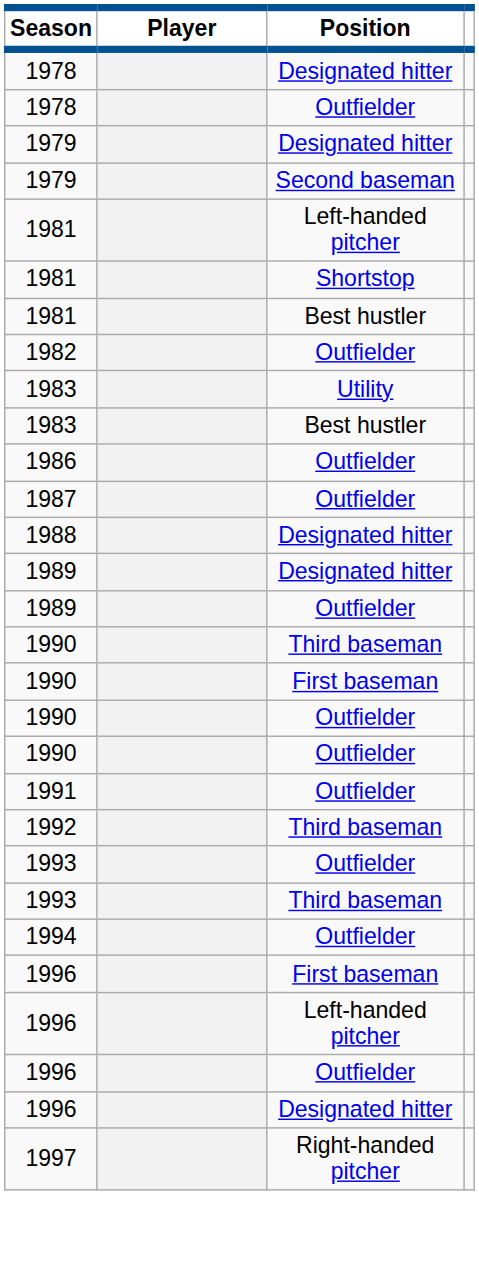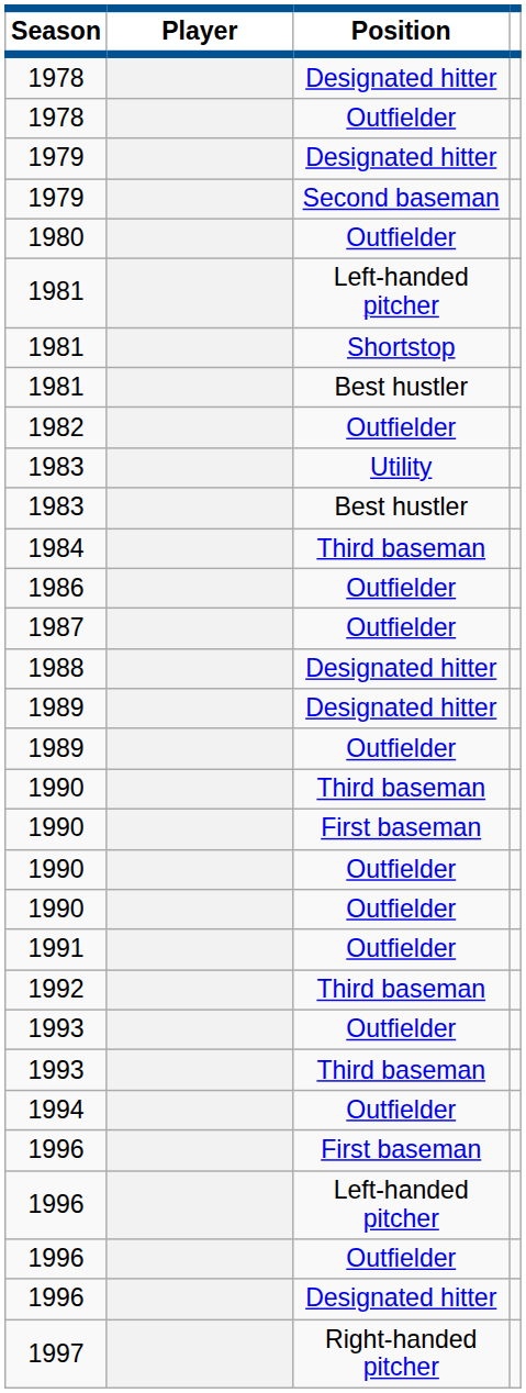 <table class="wikitable sortable plainrowheaders" style="text-align:center">
 <tr>
 <th scope="col" style="background-color:#ffffff; border-top:#025291 5px solid; border-bottom:#025291 5px solid">Season</th>
 <th width="110px" scope="col" style="background-color:#ffffff; border-top:#025291 5px solid; border-bottom:#025291 5px solid">Player</th>
 <th width="130px" scope="col" style="background-color:#ffffff; border-top:#025291 5px solid; border-bottom:#025291 5px solid">Position</th>
 <th class="unsortable" scope="col" style="background-color:#ffffff; border-top:#025291 5px solid; border-bottom:#025291 5px solid"></th>
 </tr>
 <tr>
 <td>1978</td>
 <th scope="row" style="text-align:center"></th>
 <td><a href='#'>Designated hitter</a></td>
 <td></td>
 </tr>
 <tr>
 <td>1978</td>
 <th scope="row" style="text-align:center"></th>
 <td><a href='#'>Outfielder</a></td>
 <td></td>
 </tr>
 <tr>
 <td>1979</td>
 <th scope="row" style="text-align:center"></th>
 <td><a href='#'>Designated hitter</a></td>
 <td></td>
 </tr>
 <tr>
 <td>1979</td>
 <th scope="row" style="text-align:center"></th>
 <td><a href='#'>Second baseman</a></td>
+<td></td>
+</tr>
+<tr>
+<td>1980</td>
+<th scope="row" style="text-align:center"></th>
+<td><a href='#'>Outfielder</a></td>
 <td></td>
 </tr>
 <tr>
 <td>1981</td>
 <th scope="row" style="text-align:center"></th>
 <td>Left-handed <a href='#'>pitcher</a></td>
 <td></td>
 </tr>
 <tr>
 <td>1981</td>
 <th scope="row" style="text-align:center"></th>
 <td><a href='#'>Shortstop</a></td>
 <td></td>
 </tr>
 <tr>
 <td>1981</td>
 <th scope="row" style="text-align:center"></th>
 <td>Best hustler</td>
 <td></td>
 </tr>
 <tr>
 <td>1982</td>
 <th scope="row" style="text-align:center"></th>
 <td><a href='#'>Outfielder</a></td>
 <td></td>
 </tr>
 <tr>
 <td>1983</td>
 <th scope="row" style="text-align:center"></th>
 <td><a href='#'>Utility</a></td>
 <td></td>
 </tr>
 <tr>
 <td>1983</td>
 <th scope="row" style="text-align:center"></th>
 <td>Best hustler</td>
+<td></td>
+</tr>
+<tr>
+<td>1984</td>
+<th scope="row" style="text-align:center"></th>
+<td><a href='#'>Third baseman</a></td>
 <td></td>
 </tr>
 <tr>
 <td>1986</td>
 <th scope="row" style="text-align:center"></th>
 <td><a href='#'>Outfielder</a></td>
 <td></td>
 </tr>
 <tr>
 <td>1987</td>
 <th scope="row" style="text-align:center"></th>
 <td><a href='#'>Outfielder</a></td>
 <td></td>
 </tr>
 <tr>
 <td>1988</td>
 <th scope="row" style="text-align:center"></th>
 <td><a href='#'>Designated hitter</a></td>
 <td></td>
 </tr>
 <tr>
 <td>1989</td>
 <th scope="row" style="text-align:center"></th>
 <td><a href='#'>Designated hitter</a></td>
 <td></td>
 </tr>
 <tr>
 <td>1989</td>
 <th scope="row" style="text-align:center"></th>
 <td><a href='#'>Outfielder</a></td>
 <td></td>
 </tr>
 <tr>
 <td>1990</td>
 <th scope="row" style="text-align:center"></th>
 <td><a href='#'>Third baseman</a></td>
 <td></td>
 </tr>
 <tr>
 <td>1990</td>
 <th scope="row" style="text-align:center"></th>
 <td><a href='#'>First baseman</a></td>
 <td></td>
 </tr>
 <tr>
 <td>1990</td>
 <th scope="row" style="text-align:center"></th>
 <td><a href='#'>Outfielder</a></td>
 <td></td>
 </tr>
 <tr>
 <td>1990</td>
 <th scope="row" style="text-align:center"></th>
 <td><a href='#'>Outfielder</a></td>
 <td></td>
 </tr>
 <tr>
 <td>1991</td>
 <th scope="row" style="text-align:center"></th>
 <td><a href='#'>Outfielder</a></td>
 <td></td>
 </tr>
 <tr>
 <td>1992</td>
 <th scope="row" style="text-align:center"></th>
 <td><a href='#'>Third baseman</a></td>
 <td></td>
 </tr>
 <tr>
 <td>1993</td>
 <th scope="row" style="text-align:center"></th>
 <td><a href='#'>Outfielder</a></td>
 <td></td>
 </tr>
 <tr>
 <td>1993</td>
 <th scope="row" style="text-align:center"></th>
 <td><a href='#'>Third baseman</a></td>
 <td></td>
 </tr>
 <tr>
 <td>1994</td>
 <th scope="row" style="text-align:center"></th>
 <td><a href='#'>Outfielder</a></td>
 <td></td>
 </tr>
 <tr>
 <td>1996</td>
 <th scope="row" style="text-align:center"></th>
 <td><a href='#'>First baseman</a></td>
 <td></td>
 </tr>
 <tr>
 <td>1996</td>
 <th scope="row" style="text-align:center"></th>
 <td>Left-handed <a href='#'>pitcher</a></td>
 <td></td>
 </tr>
 <tr>
 <td>1996</td>
 <th scope="row" style="text-align:center"></th>
 <td><a href='#'>Outfielder</a></td>
 <td></td>
 </tr>
 <tr>
 <td>1996</td>
 <th scope="row" style="text-align:center"></th>
 <td><a href='#'>Designated hitter</a></td>
 <td></td>
 </tr>
 <tr>
 <td>1997</td>
 <th scope="row" style="text-align:center"></th>
 <td>Right-handed <a href='#'>pitcher</a></td>
 <td></td>
 </tr>
 </table>
